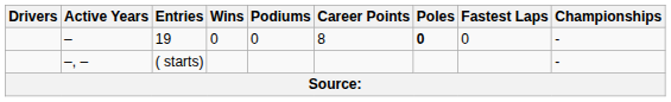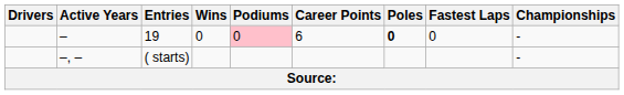 <table class="wikitable sortable" border="1">
 <tr>
 <th scope="col">Drivers</th>
 <th scope="col">Active Years</th>
 <th scope="col">Entries</th>
 <th scope="col">Wins</th>
 <th scope="col">Podiums</th>
 <th scope="col">Career Points</th>
 <th scope="col">Poles</th>
 <th scope="col">Fastest Laps</th>
 <th scope="col">Championships</th>
 </tr>
 <tr>
 <td></td>
 <td>–</td>
 <td>19</td>
 <td>0</td>
-<td>0</td>
-<td>8</td>
+<td style="background: pink;">0</td>
+<td>6</td>
 <td><strong>0</strong></td>
 <td>0</td>
 <td>-</td>
 </tr>
 <tr>
 <td></td>
 <td>–, –</td>
 <td> ( starts)</td>
 <td></td>
 <td></td>
 <td></td>
 <td></td>
 <td></td>
 <td>-</td>
 </tr>
 <tr>
 <th colspan="9">Source:</th>
 </tr>
 </table>
